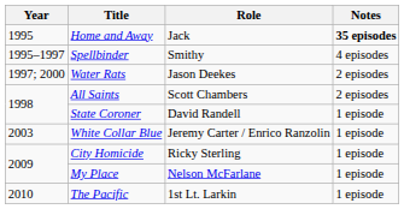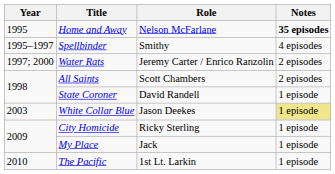 <table class="wikitable sortable">
 <tr>
 <th>Year</th>
 <th>Title</th>
 <th>Role</th>
 <th class="unsortable">Notes</th>
 </tr>
 <tr>
 <td>1995</td>
 <td><em><a href='#'>Home and Away</a></em></td>
-<td>Jack</td>
+<td><a href='#'>Nelson McFarlane</a></td>
 <td><strong>35 episodes</strong></td>
 </tr>
 <tr>
 <td>1995–1997</td>
 <td><em><a href='#'>Spellbinder</a></em></td>
 <td>Smithy</td>
 <td>4 episodes</td>
 </tr>
 <tr>
 <td>1997; 2000</td>
 <td><em><a href='#'>Water Rats</a></em></td>
-<td>Jason Deekes</td>
+<td>Jeremy Carter / Enrico Ranzolin</td>
 <td>2 episodes</td>
 </tr>
 <tr>
 <td rowspan=2>1998</td>
 <td><em><a href='#'>All Saints</a></em></td>
 <td>Scott Chambers</td>
 <td>2 episodes</td>
 </tr>
 <tr>
 <td><em><a href='#'>State Coroner</a></em></td>
 <td>David Randell</td>
 <td>1 episode</td>
 </tr>
 <tr>
 <td>2003</td>
 <td><em><a href='#'>White Collar Blue</a></em></td>
-<td>Jeremy Carter / Enrico Ranzolin</td>
-<td>1 episode</td>
+<td>Jason Deekes</td>
+<td style="background: khaki;">1 episode</td>
 </tr>
 <tr>
 <td rowspan=2>2009</td>
 <td><em><a href='#'>City Homicide</a></em></td>
 <td>Ricky Sterling</td>
 <td>1 episode</td>
 </tr>
 <tr>
 <td><em><a href='#'>My Place</a></em></td>
-<td><a href='#'>Nelson McFarlane</a></td>
+<td>Jack</td>
 <td>1 episode</td>
 </tr>
 <tr>
 <td>2010</td>
 <td><em><a href='#'>The Pacific</a></em></td>
 <td>1st Lt. Larkin</td>
 <td>1 episode</td>
 </tr>
 </table>
